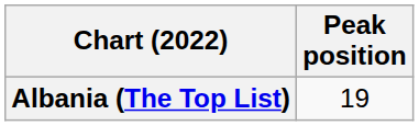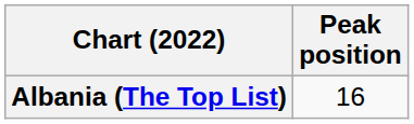 <table class="wikitable sortable plainrowheaders" style="text-align:center">
 <tr>
 <th scope="col">Chart (2022)</th>
 <th scope="col">Peak<br>position</th>
 </tr>
 <tr>
 <th scope="row">Albania (<a href='#'>The Top List</a>)</th>
-<td>19</td>
+<td>16</td>
 </tr>
 </table>
